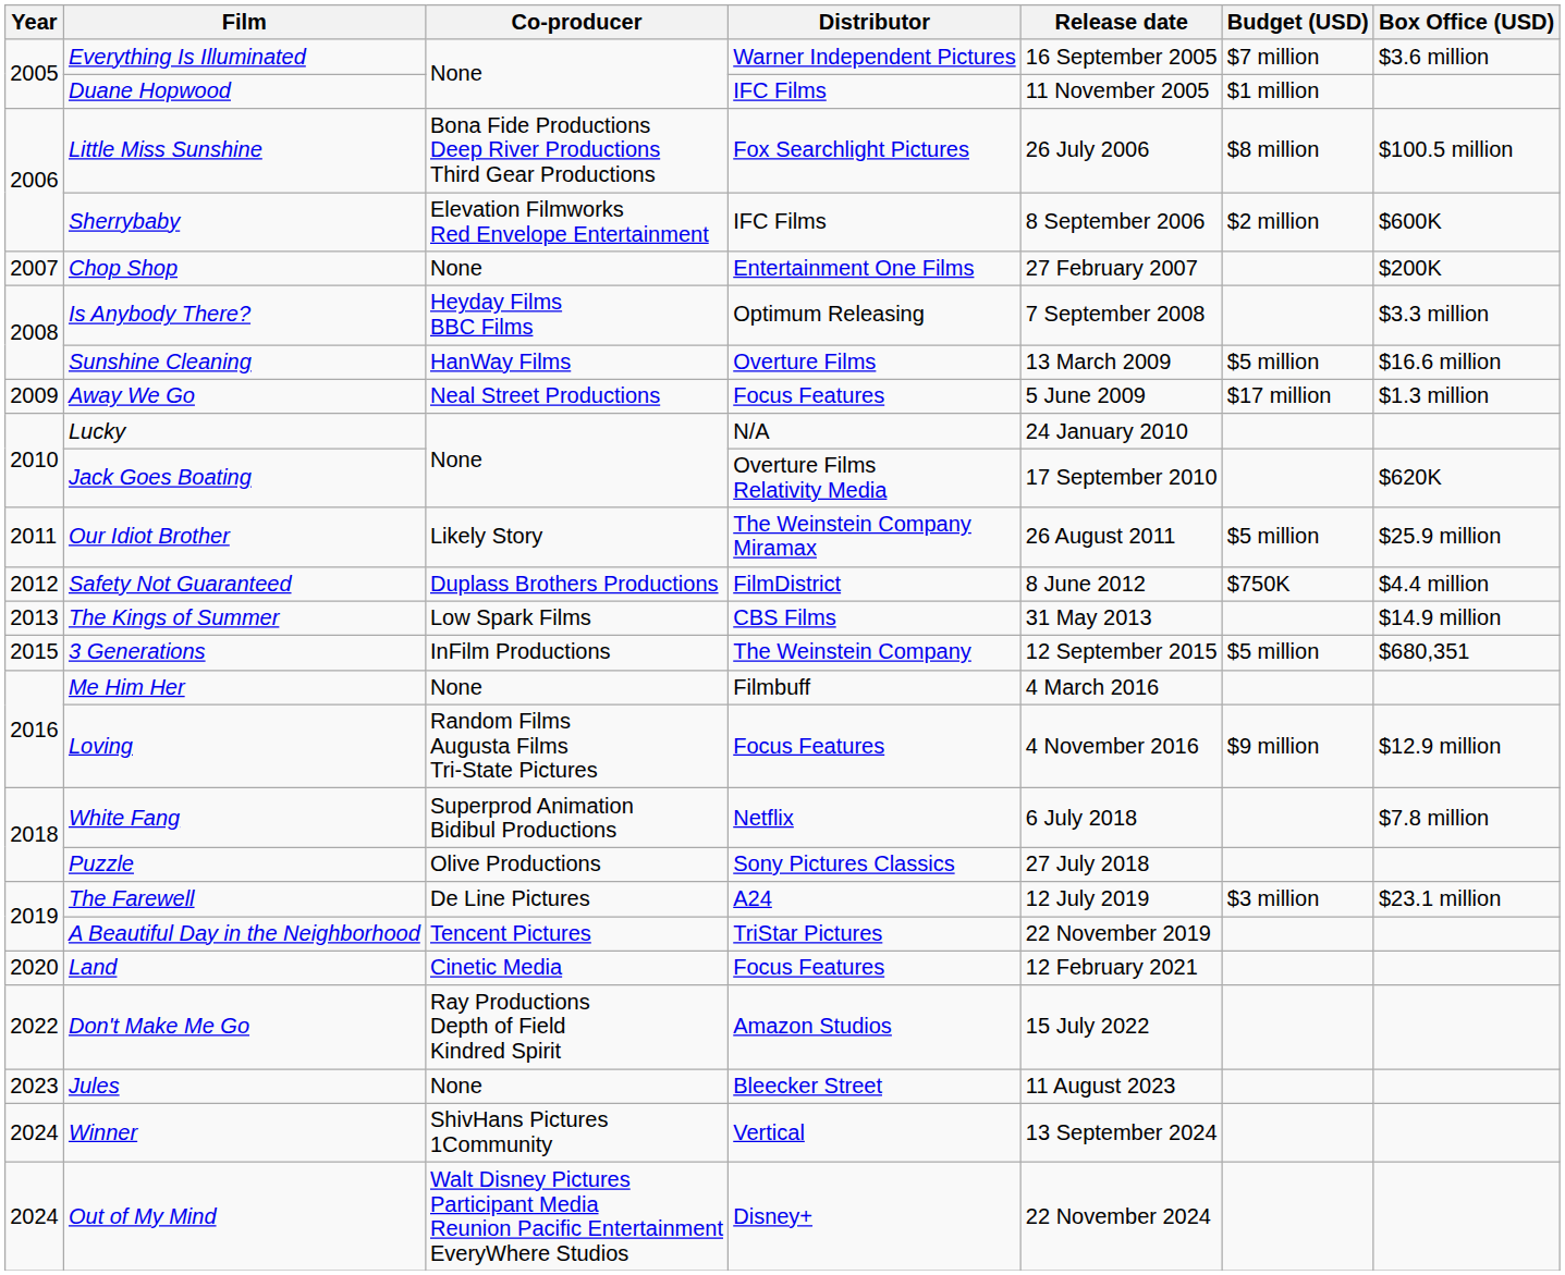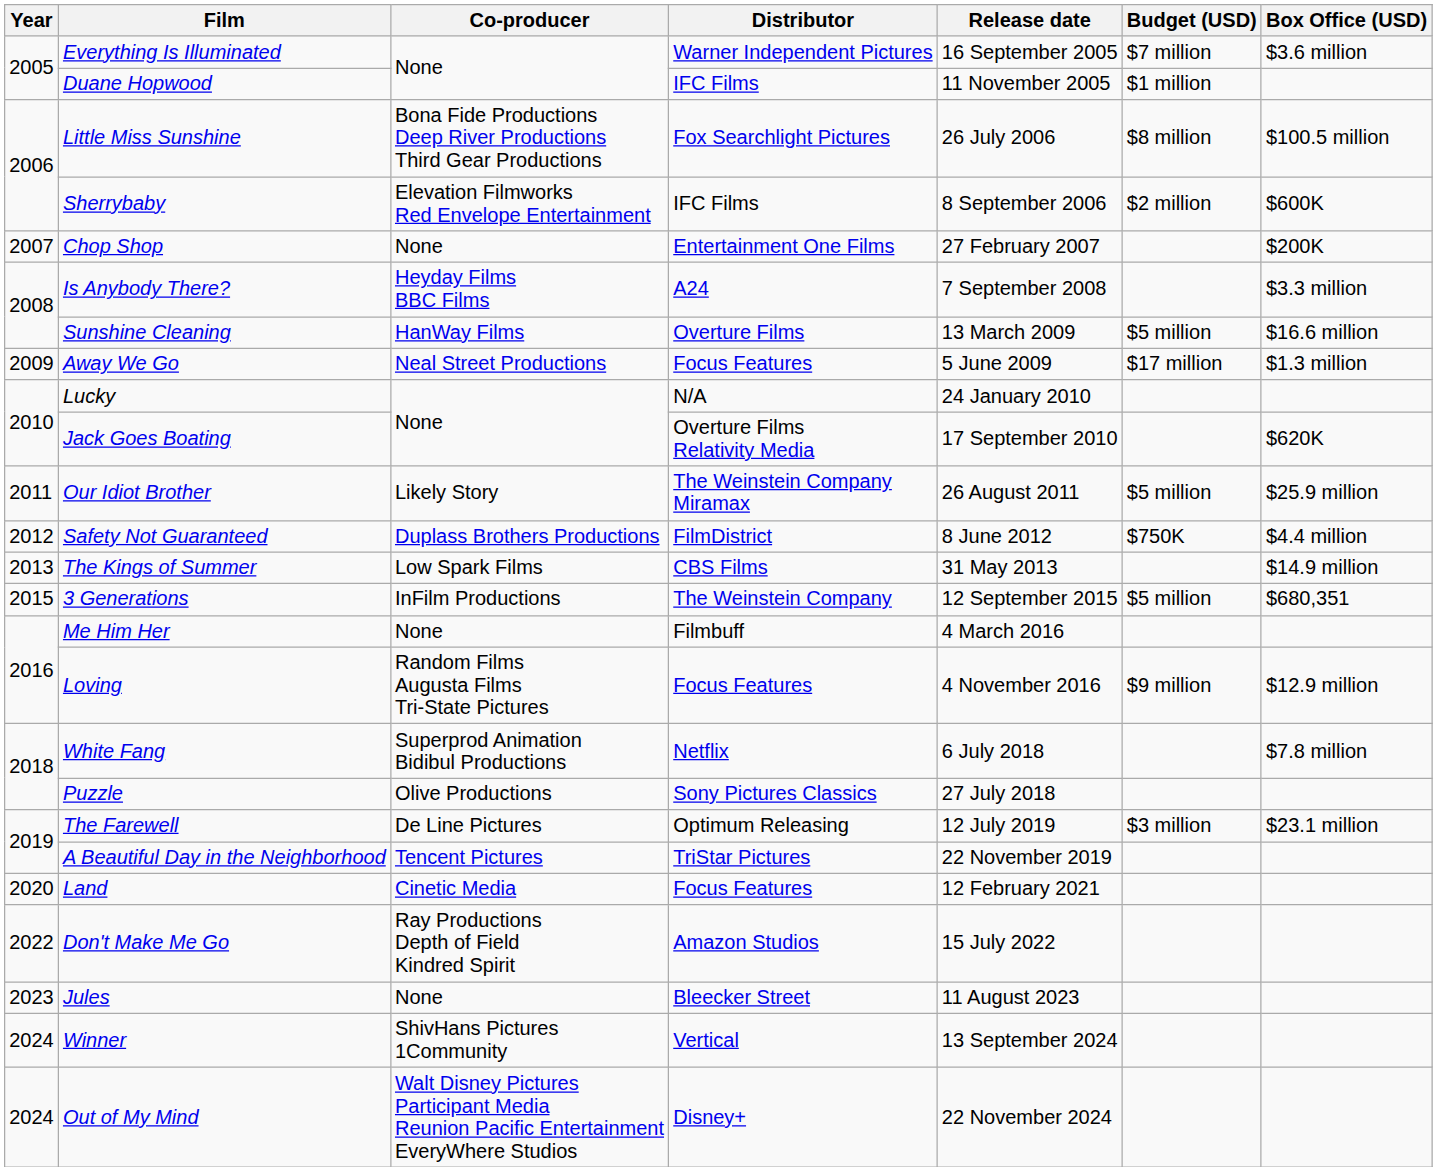 <table class="wikitable">
 <tr>
 <th>Year</th>
 <th>Film</th>
 <th>Co-producer</th>
 <th>Distributor</th>
 <th>Release date</th>
 <th>Budget (USD)</th>
 <th>Box Office (USD)</th>
 </tr>
 <tr>
 <td rowspan="2">2005</td>
 <td><em><a href='#'>Everything Is Illuminated</a></em></td>
 <td rowspan="2">None</td>
 <td><a href='#'>Warner Independent Pictures</a></td>
 <td>16 September 2005</td>
 <td>$7 million</td>
 <td>$3.6 million</td>
 </tr>
 <tr>
 <td><em><a href='#'>Duane Hopwood</a></em></td>
 <td><a href='#'>IFC Films</a></td>
 <td>11 November 2005</td>
 <td>$1 million</td>
 <td></td>
 </tr>
 <tr>
 <td rowspan="2">2006</td>
 <td><em><a href='#'>Little Miss Sunshine</a></em></td>
 <td>Bona Fide Productions<br><a href='#'>Deep River Productions</a><br>Third Gear Productions</td>
 <td><a href='#'>Fox Searchlight Pictures</a></td>
 <td>26 July 2006</td>
 <td>$8 million</td>
 <td>$100.5 million</td>
 </tr>
 <tr>
 <td><em><a href='#'>Sherrybaby</a></em></td>
 <td>Elevation Filmworks<br><a href='#'>Red Envelope Entertainment</a></td>
 <td>IFC Films</td>
 <td>8 September 2006</td>
 <td>$2 million</td>
 <td>$600K</td>
 </tr>
 <tr>
 <td>2007</td>
 <td><em><a href='#'>Chop Shop</a></em></td>
 <td>None</td>
 <td><a href='#'>Entertainment One Films</a></td>
 <td>27 February 2007</td>
 <td></td>
 <td>$200K</td>
 </tr>
 <tr>
 <td rowspan="2">2008</td>
 <td><em><a href='#'>Is Anybody There?</a></em></td>
 <td><a href='#'>Heyday Films</a><br><a href='#'>BBC Films</a></td>
-<td>Optimum Releasing</td>
+<td><a href='#'>A24</a></td>
 <td>7 September 2008</td>
 <td></td>
 <td>$3.3 million</td>
 </tr>
 <tr>
 <td><em><a href='#'>Sunshine Cleaning</a></em></td>
 <td><a href='#'>HanWay Films</a></td>
 <td><a href='#'>Overture Films</a></td>
 <td>13 March 2009</td>
 <td>$5 million</td>
 <td>$16.6 million</td>
 </tr>
 <tr>
 <td>2009</td>
 <td><em><a href='#'>Away We Go</a></em></td>
 <td><a href='#'>Neal Street Productions</a></td>
 <td><a href='#'>Focus Features</a></td>
 <td>5 June 2009</td>
 <td>$17 million</td>
 <td>$1.3 million</td>
 </tr>
 <tr>
 <td rowspan="2">2010</td>
 <td><em>Lucky</em></td>
 <td rowspan="2">None</td>
 <td>N/A</td>
 <td>24 January 2010</td>
 <td></td>
 <td></td>
 </tr>
 <tr>
 <td><em><a href='#'>Jack Goes Boating</a></em></td>
 <td>Overture Films<br><a href='#'>Relativity Media</a></td>
 <td>17 September 2010</td>
 <td></td>
 <td>$620K</td>
 </tr>
 <tr>
 <td>2011</td>
 <td><em><a href='#'>Our Idiot Brother</a></em></td>
 <td>Likely Story</td>
 <td><a href='#'>The Weinstein Company</a><br><a href='#'>Miramax</a></td>
 <td>26 August 2011</td>
 <td>$5 million</td>
 <td>$25.9 million</td>
 </tr>
 <tr>
 <td>2012</td>
 <td><em><a href='#'>Safety Not Guaranteed</a></em></td>
 <td><a href='#'>Duplass Brothers Productions</a></td>
 <td><a href='#'>FilmDistrict</a></td>
 <td>8 June 2012</td>
 <td>$750K</td>
 <td>$4.4 million</td>
 </tr>
 <tr>
 <td>2013</td>
 <td><em><a href='#'>The Kings of Summer</a></em></td>
 <td>Low Spark Films</td>
 <td><a href='#'>CBS Films</a></td>
 <td>31 May 2013</td>
 <td></td>
 <td>$14.9 million</td>
 </tr>
 <tr>
 <td>2015</td>
 <td><em><a href='#'>3 Generations</a></em></td>
 <td>InFilm Productions</td>
 <td><a href='#'>The Weinstein Company</a></td>
 <td>12 September 2015</td>
 <td>$5 million</td>
 <td>$680,351</td>
 </tr>
 <tr>
 <td rowspan="2">2016</td>
 <td><em><a href='#'>Me Him Her</a></em></td>
 <td>None</td>
 <td>Filmbuff</td>
 <td>4 March 2016</td>
 <td></td>
 <td></td>
 </tr>
 <tr>
 <td><em><a href='#'>Loving</a></em></td>
 <td>Random Films<br>Augusta Films<br>Tri-State Pictures</td>
 <td><a href='#'>Focus Features</a></td>
 <td>4 November 2016</td>
 <td>$9 million</td>
 <td>$12.9 million</td>
 </tr>
 <tr>
 <td rowspan="2">2018</td>
 <td><em><a href='#'>White Fang</a></em></td>
 <td>Superprod Animation<br>Bidibul Productions</td>
 <td><a href='#'>Netflix</a></td>
 <td>6 July 2018</td>
 <td></td>
 <td>$7.8 million</td>
 </tr>
 <tr>
 <td><em><a href='#'>Puzzle</a></em></td>
 <td>Olive Productions</td>
 <td><a href='#'>Sony Pictures Classics</a></td>
 <td>27 July 2018</td>
 <td></td>
 <td></td>
 </tr>
 <tr>
 <td rowspan="2">2019</td>
 <td><em><a href='#'>The Farewell</a></em></td>
 <td>De Line Pictures</td>
-<td><a href='#'>A24</a></td>
+<td>Optimum Releasing</td>
 <td>12 July 2019</td>
 <td>$3 million</td>
 <td>$23.1 million</td>
 </tr>
 <tr>
 <td><em><a href='#'>A Beautiful Day in the Neighborhood</a></em></td>
 <td><a href='#'>Tencent Pictures</a></td>
 <td><a href='#'>TriStar Pictures</a></td>
 <td>22 November 2019</td>
 <td></td>
 <td></td>
 </tr>
 <tr>
 <td>2020</td>
 <td><em><a href='#'>Land</a></em></td>
 <td><a href='#'>Cinetic Media</a></td>
 <td><a href='#'>Focus Features</a></td>
 <td>12 February 2021</td>
 <td></td>
 <td></td>
 </tr>
 <tr>
 <td>2022</td>
 <td><em><a href='#'>Don't Make Me Go</a></em></td>
 <td>Ray Productions<br>Depth of Field<br>Kindred Spirit</td>
 <td><a href='#'>Amazon Studios</a></td>
 <td>15 July 2022</td>
 <td></td>
 <td></td>
 </tr>
 <tr>
 <td>2023</td>
 <td><em><a href='#'>Jules</a></em></td>
 <td>None</td>
 <td><a href='#'>Bleecker Street</a></td>
 <td>11 August 2023</td>
 <td></td>
 <td></td>
 </tr>
 <tr>
 <td rowspan=“2”>2024</td>
 <td><em><a href='#'>Winner</a></em></td>
 <td>ShivHans Pictures<br>1Community</td>
 <td><a href='#'>Vertical</a></td>
 <td>13 September 2024</td>
 <td></td>
 <td></td>
 </tr>
 <tr>
 <td>2024</td>
 <td><em><a href='#'>Out of My Mind</a></em></td>
 <td><a href='#'>Walt Disney Pictures</a><br><a href='#'>Participant Media</a><br><a href='#'>Reunion Pacific Entertainment</a><br>EveryWhere Studios</td>
 <td><a href='#'>Disney+</a></td>
 <td>22 November 2024</td>
 <td></td>
 <td></td>
 </tr>
 </table>
